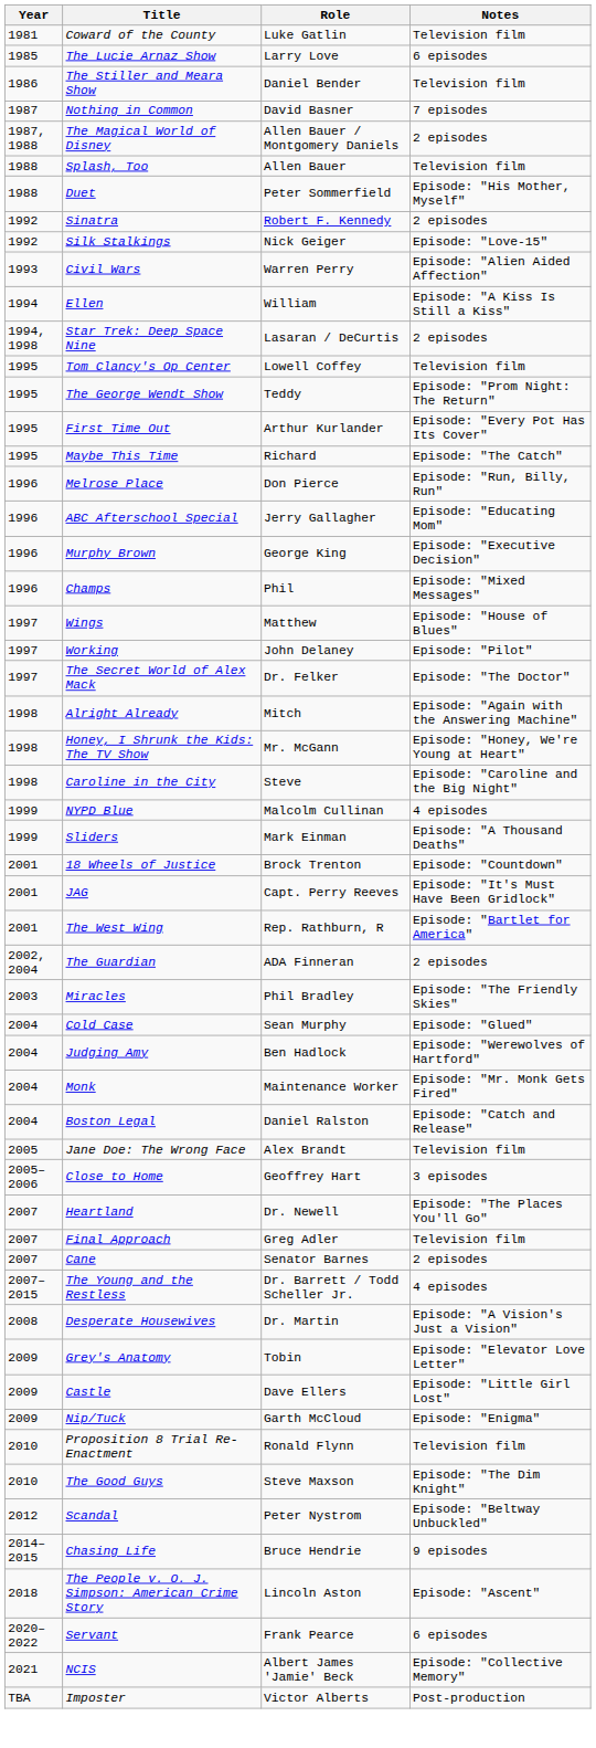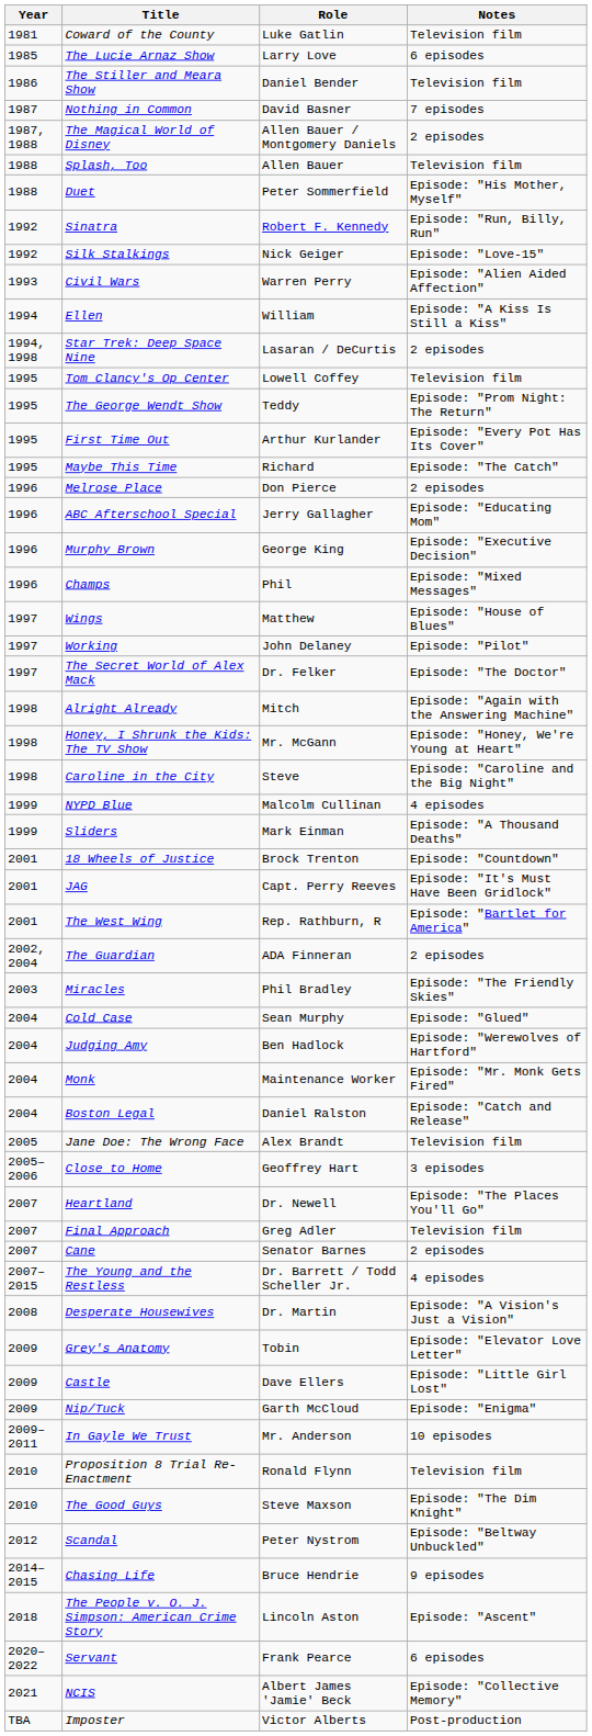 <table class="wikitable sortable">
 <tr>
 <th>Year</th>
 <th>Title</th>
 <th>Role</th>
 <th>Notes</th>
 </tr>
 <tr>
 <td>1981</td>
 <td><em>Coward of the County</em></td>
 <td>Luke Gatlin</td>
 <td>Television film</td>
 </tr>
 <tr>
 <td>1985</td>
 <td><em><a href='#'>The Lucie Arnaz Show</a></em></td>
 <td>Larry Love</td>
 <td>6 episodes</td>
 </tr>
 <tr>
 <td>1986</td>
 <td><em><a href='#'>The Stiller and Meara Show</a></em></td>
 <td>Daniel Bender</td>
 <td>Television film</td>
 </tr>
 <tr>
 <td>1987</td>
 <td><a href='#'><em>Nothing in Common</em></a></td>
 <td>David Basner</td>
 <td>7 episodes</td>
 </tr>
 <tr>
 <td>1987, 1988</td>
 <td><em><a href='#'>The Magical World of Disney</a></em></td>
 <td>Allen Bauer / Montgomery Daniels</td>
 <td>2 episodes</td>
 </tr>
 <tr>
 <td>1988</td>
 <td><em><a href='#'>Splash, Too</a></em></td>
 <td>Allen Bauer</td>
 <td>Television film</td>
 </tr>
 <tr>
 <td>1988</td>
 <td><a href='#'><em>Duet</em></a></td>
 <td>Peter Sommerfield</td>
 <td>Episode: "His Mother, Myself"</td>
 </tr>
 <tr>
 <td>1992</td>
 <td><a href='#'><em>Sinatra</em></a></td>
 <td><a href='#'>Robert F. Kennedy</a></td>
-<td>2 episodes</td>
+<td>Episode: "Run, Billy, Run"</td>
 </tr>
 <tr>
 <td>1992</td>
 <td><em><a href='#'>Silk Stalkings</a></em></td>
 <td>Nick Geiger</td>
 <td>Episode: "Love-15"</td>
 </tr>
 <tr>
 <td>1993</td>
 <td><a href='#'><em>Civil Wars</em></a></td>
 <td>Warren Perry</td>
 <td>Episode: "Alien Aided Affection"</td>
 </tr>
 <tr>
 <td>1994</td>
 <td><a href='#'><em>Ellen</em></a></td>
 <td>William</td>
 <td>Episode: "A Kiss Is Still a Kiss"</td>
 </tr>
 <tr>
 <td>1994, 1998</td>
 <td><em><a href='#'>Star Trek: Deep Space Nine</a></em></td>
 <td>Lasaran / DeCurtis</td>
 <td>2 episodes</td>
 </tr>
 <tr>
 <td>1995</td>
 <td><a href='#'><em>Tom Clancy's Op Center</em></a></td>
 <td>Lowell Coffey</td>
 <td>Television film</td>
 </tr>
 <tr>
 <td>1995</td>
 <td><em><a href='#'>The George Wendt Show</a></em></td>
 <td>Teddy</td>
 <td>Episode: "Prom Night: The Return"</td>
 </tr>
 <tr>
 <td>1995</td>
 <td><em><a href='#'>First Time Out</a></em></td>
 <td>Arthur Kurlander</td>
 <td>Episode: "Every Pot Has Its Cover"</td>
 </tr>
 <tr>
 <td>1995</td>
 <td><a href='#'><em>Maybe This Time</em></a></td>
 <td>Richard</td>
 <td>Episode: "The Catch"</td>
 </tr>
 <tr>
 <td>1996</td>
 <td><em><a href='#'>Melrose Place</a></em></td>
 <td>Don Pierce</td>
-<td>Episode: "Run, Billy, Run"</td>
+<td>2 episodes</td>
 </tr>
 <tr>
 <td>1996</td>
 <td><em><a href='#'>ABC Afterschool Special</a></em></td>
 <td>Jerry Gallagher</td>
 <td>Episode: "Educating Mom"</td>
 </tr>
 <tr>
 <td>1996</td>
 <td><em><a href='#'>Murphy Brown</a></em></td>
 <td>George King</td>
 <td>Episode: "Executive Decision"</td>
 </tr>
 <tr>
 <td>1996</td>
 <td><a href='#'><em>Champs</em></a></td>
 <td>Phil</td>
 <td>Episode: "Mixed Messages"</td>
 </tr>
 <tr>
 <td>1997</td>
 <td><a href='#'><em>Wings</em></a></td>
 <td>Matthew</td>
 <td>Episode: "House of Blues"</td>
 </tr>
 <tr>
 <td>1997</td>
 <td><a href='#'><em>Working</em></a></td>
 <td>John Delaney</td>
 <td>Episode: "Pilot"</td>
 </tr>
 <tr>
 <td>1997</td>
 <td><em><a href='#'>The Secret World of Alex Mack</a></em></td>
 <td>Dr. Felker</td>
 <td>Episode: "The Doctor"</td>
 </tr>
 <tr>
 <td>1998</td>
 <td><a href='#'><em>Alright Already</em></a></td>
 <td>Mitch</td>
 <td>Episode: "Again with the Answering Machine"</td>
 </tr>
 <tr>
 <td>1998</td>
 <td><em><a href='#'>Honey, I Shrunk the Kids: The TV Show</a></em></td>
 <td>Mr. McGann</td>
 <td>Episode: "Honey, We're Young at Heart"</td>
 </tr>
 <tr>
 <td>1998</td>
 <td><em><a href='#'>Caroline in the City</a></em></td>
 <td>Steve</td>
 <td>Episode: "Caroline and the Big Night"</td>
 </tr>
 <tr>
 <td>1999</td>
 <td><em><a href='#'>NYPD Blue</a></em></td>
 <td>Malcolm Cullinan</td>
 <td>4 episodes</td>
 </tr>
 <tr>
 <td>1999</td>
 <td><em><a href='#'>Sliders</a></em></td>
 <td>Mark Einman</td>
 <td>Episode: "A Thousand Deaths"</td>
 </tr>
 <tr>
 <td>2001</td>
 <td><em><a href='#'>18 Wheels of Justice</a></em></td>
 <td>Brock Trenton</td>
 <td>Episode: "Countdown"</td>
 </tr>
 <tr>
 <td>2001</td>
 <td><a href='#'><em>JAG</em></a></td>
 <td>Capt. Perry Reeves</td>
 <td>Episode: "It's Must Have Been Gridlock"</td>
 </tr>
 <tr>
 <td>2001</td>
 <td><em><a href='#'>The West Wing</a></em></td>
 <td>Rep. Rathburn, R</td>
 <td>Episode: "<a href='#'>Bartlet for America</a>"</td>
 </tr>
 <tr>
 <td>2002, 2004</td>
 <td><a href='#'><em>The Guardian</em></a></td>
 <td>ADA Finneran</td>
 <td>2 episodes</td>
 </tr>
 <tr>
 <td>2003</td>
 <td><a href='#'><em>Miracles</em></a></td>
 <td>Phil Bradley</td>
 <td>Episode: "The Friendly Skies"</td>
 </tr>
 <tr>
 <td>2004</td>
 <td><em><a href='#'>Cold Case</a></em></td>
 <td>Sean Murphy</td>
 <td>Episode: "Glued"</td>
 </tr>
 <tr>
 <td>2004</td>
 <td><em><a href='#'>Judging Amy</a></em></td>
 <td>Ben Hadlock</td>
 <td>Episode: "Werewolves of Hartford"</td>
 </tr>
 <tr>
 <td>2004</td>
 <td><a href='#'><em>Monk</em></a></td>
 <td>Maintenance Worker</td>
 <td>Episode: "Mr. Monk Gets Fired"</td>
 </tr>
 <tr>
 <td>2004</td>
 <td><em><a href='#'>Boston Legal</a></em></td>
 <td>Daniel Ralston</td>
 <td>Episode: "Catch and Release"</td>
 </tr>
 <tr>
 <td>2005</td>
 <td><em>Jane Doe: The Wrong Face</em></td>
 <td>Alex Brandt</td>
 <td>Television film</td>
 </tr>
 <tr>
 <td>2005–2006</td>
 <td><a href='#'><em>Close to Home</em></a></td>
 <td>Geoffrey Hart</td>
 <td>3 episodes</td>
 </tr>
 <tr>
 <td>2007</td>
 <td><a href='#'><em>Heartland</em></a></td>
 <td>Dr. Newell</td>
 <td>Episode: "The Places You'll Go"</td>
 </tr>
 <tr>
 <td>2007</td>
 <td><a href='#'><em>Final Approach</em></a></td>
 <td>Greg Adler</td>
 <td>Television film</td>
 </tr>
 <tr>
 <td>2007</td>
 <td><a href='#'><em>Cane</em></a></td>
 <td>Senator Barnes</td>
 <td>2 episodes</td>
 </tr>
 <tr>
 <td>2007–2015</td>
 <td><em><a href='#'>The Young and the Restless</a></em></td>
 <td>Dr. Barrett / Todd Scheller Jr.</td>
 <td>4 episodes</td>
 </tr>
 <tr>
 <td>2008</td>
 <td><em><a href='#'>Desperate Housewives</a></em></td>
 <td>Dr. Martin</td>
 <td>Episode: "A Vision's Just a Vision"</td>
 </tr>
 <tr>
 <td>2009</td>
 <td><em><a href='#'>Grey's Anatomy</a></em></td>
 <td>Tobin</td>
 <td>Episode: "Elevator Love Letter"</td>
 </tr>
 <tr>
 <td>2009</td>
 <td><a href='#'><em>Castle</em></a></td>
 <td>Dave Ellers</td>
 <td>Episode: "Little Girl Lost"</td>
 </tr>
 <tr>
 <td>2009</td>
 <td><em><a href='#'>Nip/Tuck</a></em></td>
 <td>Garth McCloud</td>
 <td>Episode: "Enigma"</td>
 </tr>
 <tr>
+<td>2009–2011</td>
+<td><em><a href='#'>In Gayle We Trust</a></em></td>
+<td>Mr. Anderson</td>
+<td>10 episodes</td>
+</tr>
+<tr>
 <td>2010</td>
 <td><em>Proposition 8 Trial Re-Enactment</em></td>
 <td>Ronald Flynn</td>
 <td>Television film</td>
 </tr>
 <tr>
 <td>2010</td>
 <td><a href='#'><em>The Good Guys</em></a></td>
 <td>Steve Maxson</td>
 <td>Episode: "The Dim Knight"</td>
 </tr>
 <tr>
 <td>2012</td>
 <td><a href='#'><em>Scandal</em></a></td>
 <td>Peter Nystrom</td>
 <td>Episode: "Beltway Unbuckled"</td>
 </tr>
 <tr>
 <td>2014–2015</td>
 <td><em><a href='#'>Chasing Life</a></em></td>
 <td>Bruce Hendrie</td>
 <td>9 episodes</td>
 </tr>
 <tr>
 <td>2018</td>
 <td><em><a href='#'>The People v. O. J. Simpson: American Crime Story</a></em></td>
 <td>Lincoln Aston</td>
 <td>Episode: "Ascent"</td>
 </tr>
 <tr>
 <td>2020–2022</td>
 <td><a href='#'><em>Servant</em></a></td>
 <td>Frank Pearce</td>
 <td>6 episodes</td>
 </tr>
 <tr>
 <td>2021</td>
 <td><a href='#'><em>NCIS</em></a></td>
 <td>Albert James 'Jamie' Beck</td>
 <td>Episode: "Collective Memory"</td>
 </tr>
 <tr>
 <td>TBA</td>
 <td><em>Imposter</em></td>
 <td>Victor Alberts</td>
 <td>Post-production</td>
 </tr>
 </table>
